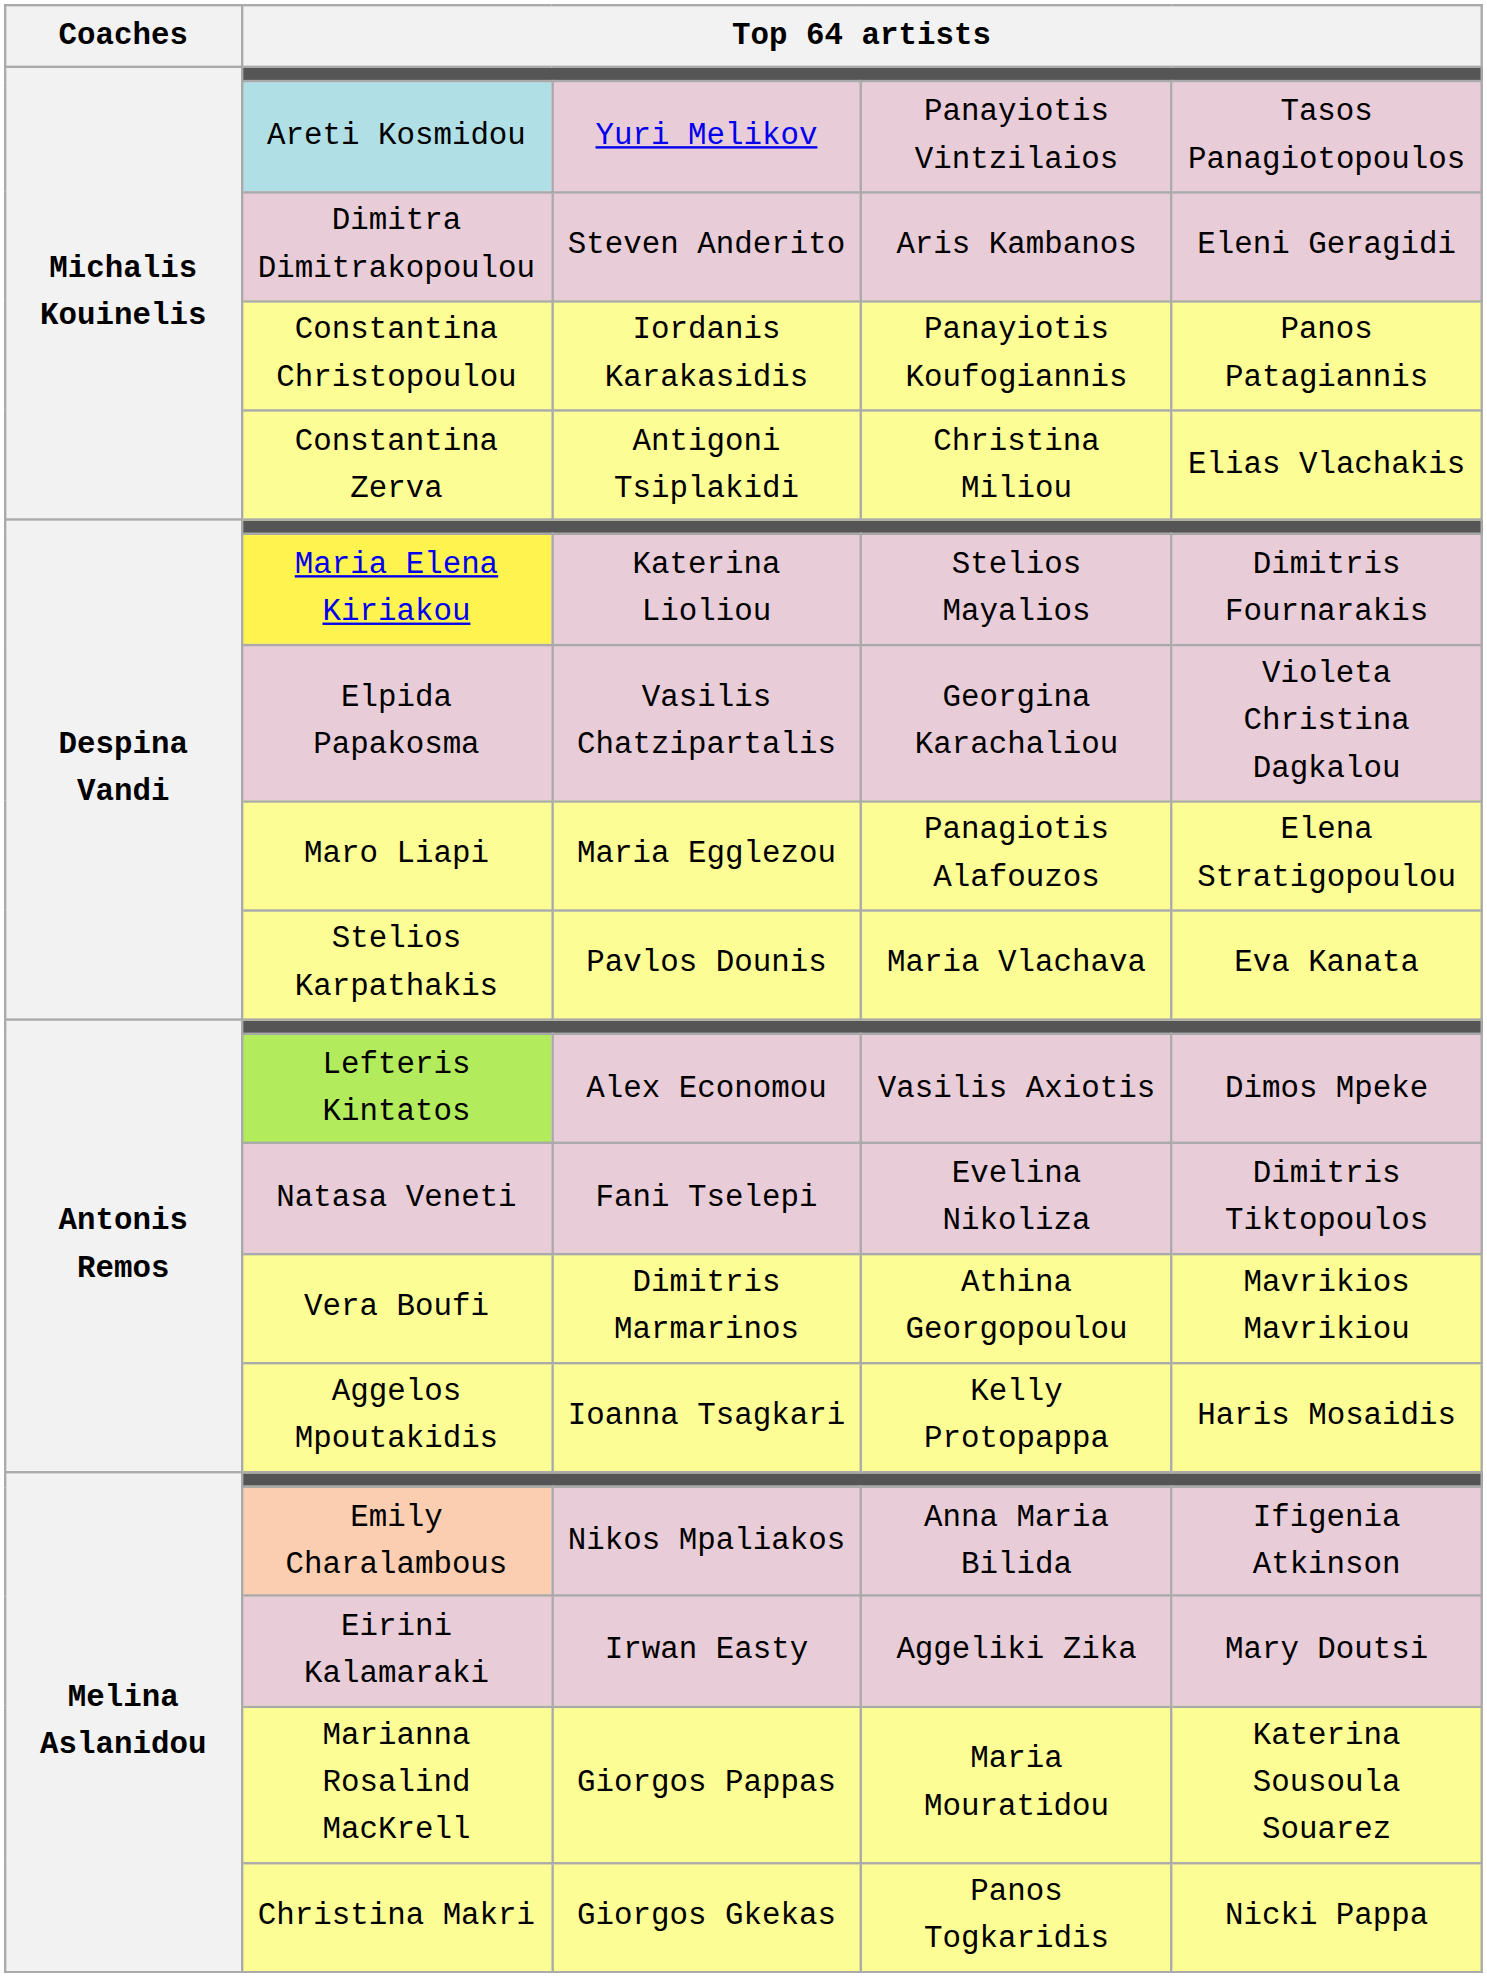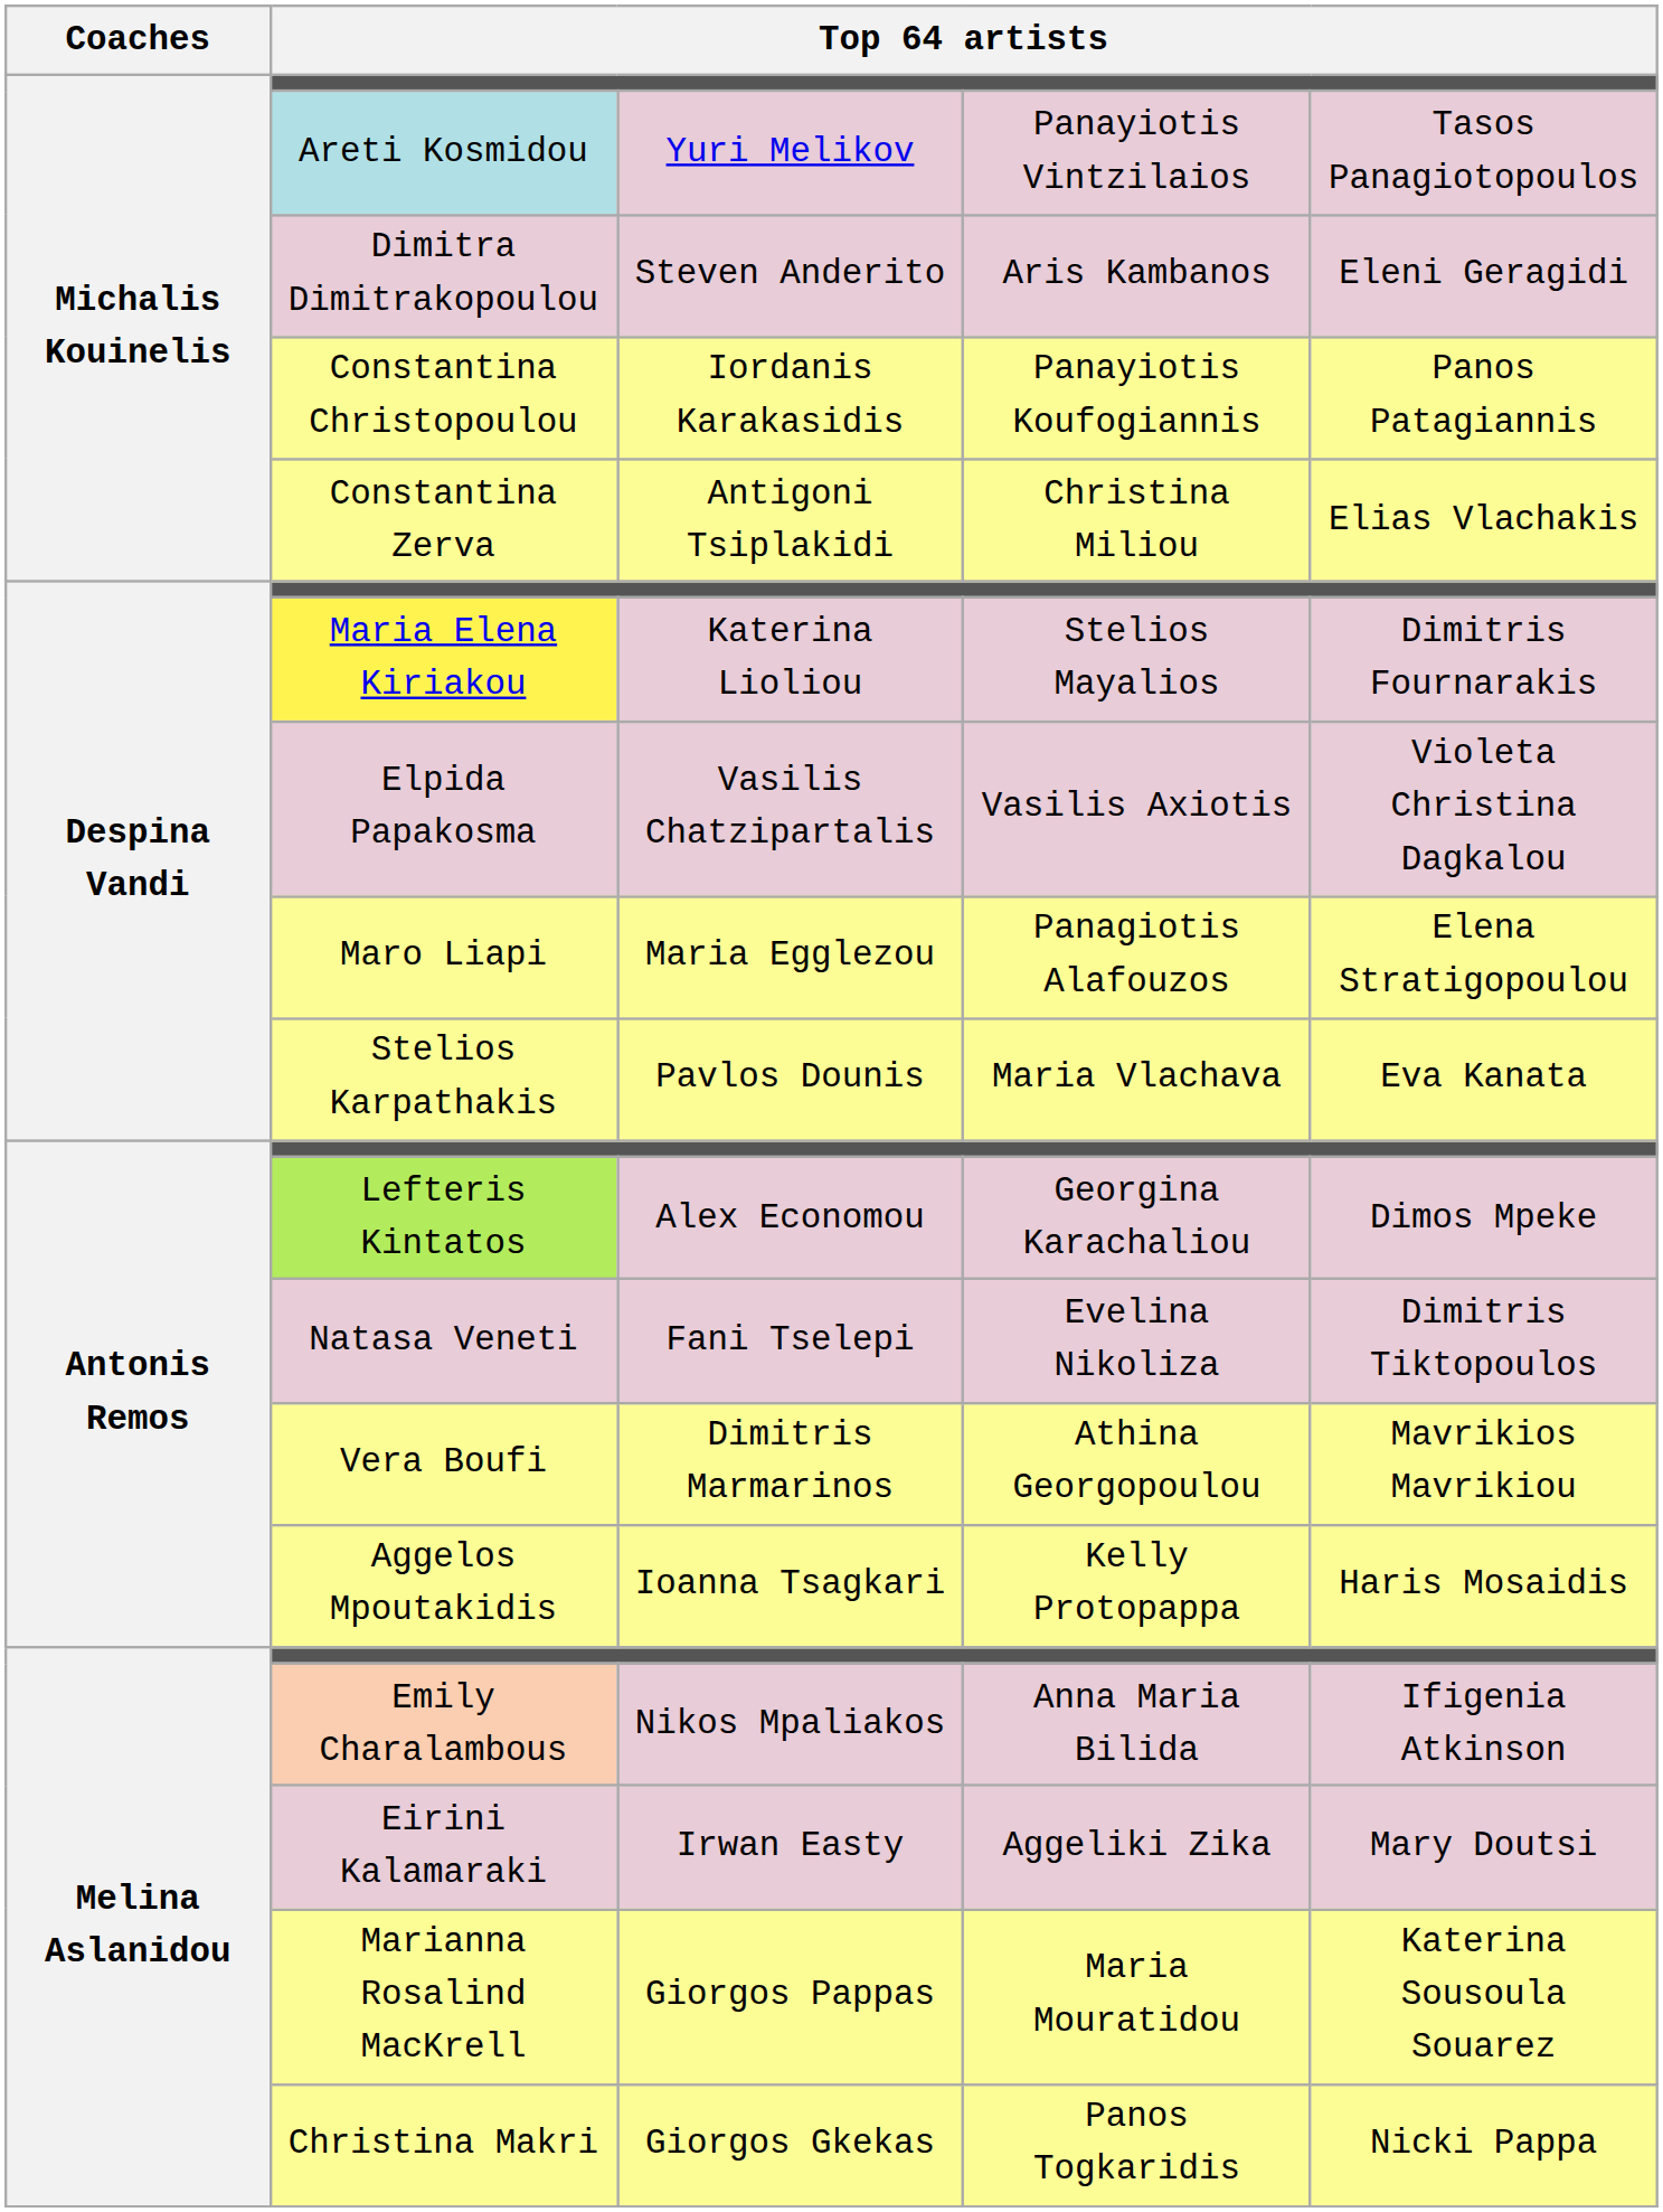 <table class="wikitable" style="text-align:center; line-height: 20px; width:100%;">
 <tr>
 <th width="16%">Coaches</th>
 <th width="84%" colspan="5">Top 64 artists</th>
 </tr>
 <tr>
 <th rowspan="5">Michalis Kouinelis</th>
 <td colspan="5" style="background-color:#555555;"></td>
 </tr>
 <tr>
 <td width="21%" style="background-color:#B0E0E6;">Areti Kosmidou</td>
 <td width="21%" style="background-color:#E8CCD7;"><a href='#'>Yuri Melikov</a></td>
 <td width="21%" style="background-color:#E8CCD7;">Panayiotis Vintzilaios</td>
 <td width="21%" style="background-color:#E8CCD7;">Tasos Panagiotopoulos</td>
 </tr>
 <tr>
 <td style="background-color:#E8CCD7;">Dimitra Dimitrakopoulou</td>
 <td style="background-color:#E8CCD7;">Steven Anderito</td>
 <td style="background-color:#E8CCD7;">Aris Kambanos</td>
 <td style="background-color:#E8CCD7;">Eleni Geragidi</td>
 </tr>
 <tr>
 <td style="background-color:#FDFD96;">Constantina Christopoulou</td>
 <td style="background-color:#FDFD96;">Iordanis Karakasidis</td>
 <td style="background-color:#FDFD96;">Panayiotis Koufogiannis</td>
 <td style="background-color:#FDFD96;">Panos Patagiannis</td>
 </tr>
 <tr>
 <td style="background-color:#FDFD96;">Constantina Zerva</td>
 <td style="background-color:#FDFD96;">Antigoni Tsiplakidi</td>
 <td style="background-color:#FDFD96;">Christina Miliou</td>
 <td style="background-color:#FDFD96;">Elias Vlachakis</td>
 </tr>
 <tr>
 <th rowspan="5">Despina Vandi</th>
 <td colspan="5" style="background-color:#555555;"></td>
 </tr>
 <tr>
 <td style="background-color:#FFF44F;"><a href='#'>Maria Elena Kiriakou</a></td>
 <td style="background-color:#E8CCD7;">Katerina Lioliou</td>
 <td style="background-color:#E8CCD7;">Stelios Mayalios</td>
 <td style="background-color:#E8CCD7;">Dimitris Fournarakis</td>
 </tr>
 <tr>
 <td style="background-color:#E8CCD7;">Elpida Papakosma</td>
 <td style="background-color:#E8CCD7;">Vasilis Chatzipartalis</td>
-<td style="background-color:#E8CCD7;">Georgina Karachaliou</td>
+<td style="background-color:#E8CCD7;">Vasilis Axiotis</td>
 <td style="background-color:#E8CCD7;">Violeta Christina Dagkalou</td>
 </tr>
 <tr>
 <td style="background-color:#FDFD96;">Maro Liapi</td>
 <td style="background-color:#FDFD96;">Maria Egglezou</td>
 <td style="background-color:#FDFD96;">Panagiotis Alafouzos</td>
 <td style="background-color:#FDFD96;">Elena Stratigopoulou</td>
 </tr>
 <tr>
 <td style="background-color:#FDFD96;">Stelios Karpathakis</td>
 <td style="background-color:#FDFD96;">Pavlos Dounis</td>
 <td style="background-color:#FDFD96;">Maria Vlachava</td>
 <td style="background-color:#FDFD96;">Eva Kanata</td>
 </tr>
 <tr>
 <th rowspan="5">Antonis Remos</th>
 <td colspan="5" style="background-color:#555555;"></td>
 </tr>
 <tr>
 <td style="background-color:#B2EC5D;">Lefteris Kintatos</td>
 <td style="background-color:#E8CCD7;">Alex Economou</td>
-<td style="background-color:#E8CCD7;">Vasilis Axiotis</td>
+<td style="background-color:#E8CCD7;">Georgina Karachaliou</td>
 <td style="background-color:#E8CCD7;">Dimos Mpeke</td>
 </tr>
 <tr>
 <td style="background-color:#E8CCD7;">Natasa Veneti</td>
 <td style="background-color:#E8CCD7;">Fani Tselepi</td>
 <td style="background-color:#E8CCD7;">Evelina Nikoliza</td>
 <td style="background-color:#E8CCD7;">Dimitris Tiktopoulos</td>
 </tr>
 <tr>
 <td style="background-color:#FDFD96;">Vera Boufi</td>
 <td style="background-color:#FDFD96;">Dimitris Marmarinos</td>
 <td style="background-color:#FDFD96;">Athina Georgopoulou</td>
 <td style="background-color:#FDFD96;">Mavrikios Mavrikiou</td>
 </tr>
 <tr>
 <td style="background-color:#FDFD96;">Aggelos Mpoutakidis</td>
 <td style="background-color:#FDFD96;">Ioanna Tsagkari</td>
 <td style="background-color:#FDFD96;">Kelly Protopappa</td>
 <td style="background-color:#FDFD96;">Haris Mosaidis</td>
 </tr>
 <tr>
 <th rowspan="5">Melina Aslanidou</th>
 <td colspan="5" style="background-color:#555555;"></td>
 </tr>
 <tr>
 <td style="background-color:#FBCEB1;">Emily Charalambous</td>
 <td style="background-color:#E8CCD7;">Nikos Mpaliakos</td>
 <td style="background-color:#E8CCD7;">Anna Maria Bilida</td>
 <td style="background-color:#E8CCD7;">Ifigenia Atkinson</td>
 </tr>
 <tr>
 <td style="background-color:#E8CCD7;">Eirini Kalamaraki</td>
 <td style="background-color:#E8CCD7;">Irwan Easty</td>
 <td style="background-color:#E8CCD7;">Aggeliki Zika</td>
 <td style="background-color:#E8CCD7;">Mary Doutsi</td>
 </tr>
 <tr>
 <td style="background-color:#FDFD96;">Marianna Rosalind MacKrell</td>
 <td style="background-color:#FDFD96;">Giorgos Pappas</td>
 <td style="background-color:#FDFD96;">Maria Mouratidou</td>
 <td style="background-color:#FDFD96;">Katerina Sousoula Souarez</td>
 </tr>
 <tr>
 <td style="background-color:#FDFD96;">Christina Makri</td>
 <td style="background-color:#FDFD96;">Giorgos Gkekas</td>
 <td style="background-color:#FDFD96;">Panos Togkaridis</td>
 <td style="background-color:#FDFD96;">Nicki Pappa</td>
 </tr>
 <tr>
 </tr>
 </table>
